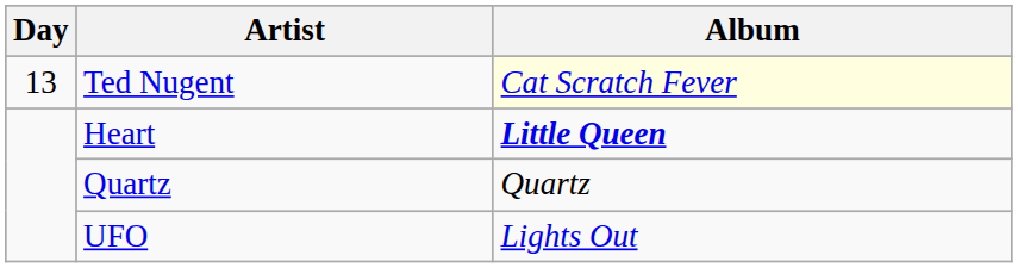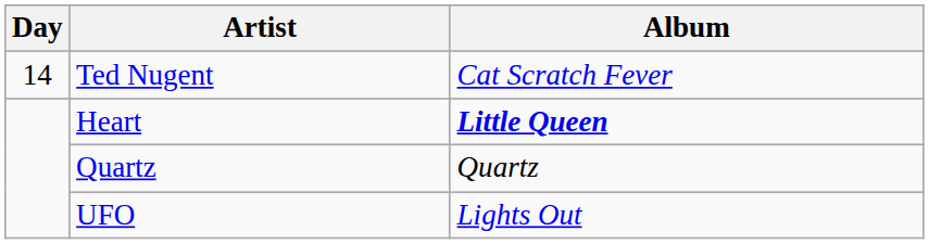 <table class="wikitable" border="1">
 <tr>
 <th>Day</th>
 <th width="200">Artist</th>
 <th width="250">Album</th>
 </tr>
 <tr>
-<td style="text-align:center;" rowspan="1">13</td>
+<td style="text-align:center;" rowspan="1">14</td>
 <td><a href='#'>Ted Nugent</a></td>
-<td style="background: lightyellow;"><em><a href='#'>Cat Scratch Fever</a></em></td>
+<td><em><a href='#'>Cat Scratch Fever</a></em></td>
 </tr>
 <tr>
 <td rowspan="3" style="text-align:center;"></td>
 <td><a href='#'>Heart</a></td>
 <td><strong><em><a href='#'>Little Queen</a></em></strong></td>
 </tr>
 <tr>
 <td><a href='#'>Quartz</a></td>
 <td><em>Quartz</em></td>
 </tr>
 <tr>
 <td><a href='#'>UFO</a></td>
 <td><em><a href='#'>Lights Out</a></em></td>
 </tr>
 </table>
